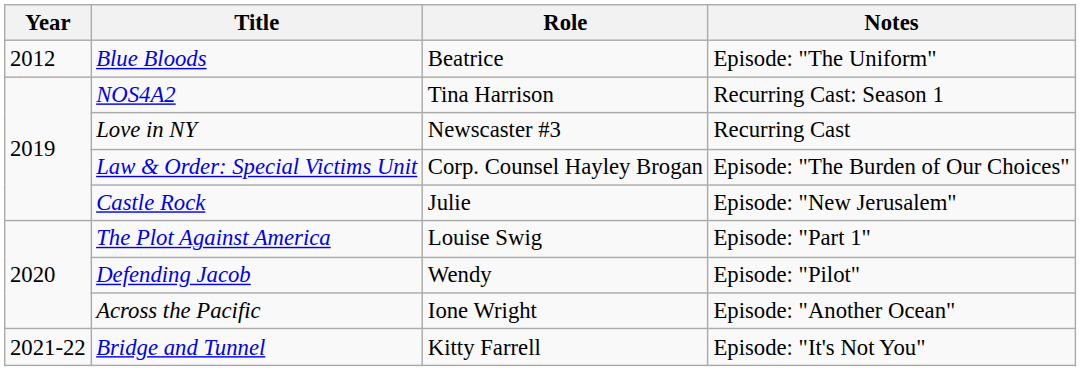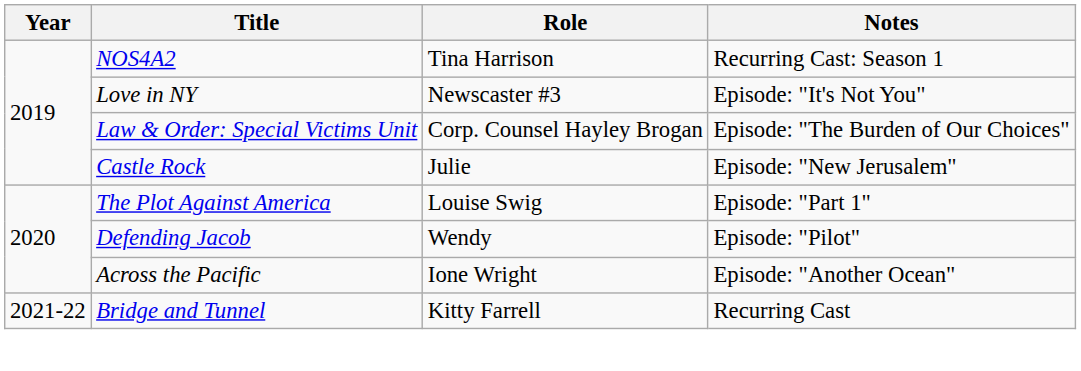 <table class="wikitable sortable">
 <tr>
 <th>Year</th>
 <th>Title</th>
 <th>Role</th>
 <th>Notes</th>
-</tr>
-<tr>
-<td>2012</td>
-<td><em><a href='#'>Blue Bloods</a></em></td>
-<td>Beatrice</td>
-<td>Episode: "The Uniform"</td>
 </tr>
 <tr>
 <td rowspan="4">2019</td>
 <td><em><a href='#'>NOS4A2</a></em></td>
 <td>Tina Harrison</td>
 <td>Recurring Cast: Season 1</td>
 </tr>
 <tr>
 <td><em>Love in NY</em></td>
 <td>Newscaster #3</td>
-<td>Recurring Cast</td>
+<td>Episode: "It's Not You"</td>
 </tr>
 <tr>
 <td><em><a href='#'>Law & Order: Special Victims Unit</a></em></td>
 <td>Corp. Counsel Hayley Brogan</td>
 <td>Episode: "The Burden of Our Choices"</td>
 </tr>
 <tr>
 <td><em><a href='#'>Castle Rock</a></em></td>
 <td>Julie</td>
 <td>Episode: "New Jerusalem"</td>
 </tr>
 <tr>
 <td rowspan="3">2020</td>
 <td><em><a href='#'>The Plot Against America</a></em></td>
 <td>Louise Swig</td>
 <td>Episode: "Part 1"</td>
 </tr>
 <tr>
 <td><em><a href='#'>Defending Jacob</a></em></td>
 <td>Wendy</td>
 <td>Episode: "Pilot"</td>
 </tr>
 <tr>
 <td><em>Across the Pacific</em></td>
 <td>Ione Wright</td>
 <td>Episode: "Another Ocean"</td>
 </tr>
 <tr>
 <td>2021-22</td>
 <td><em><a href='#'>Bridge and Tunnel</a></em></td>
 <td>Kitty Farrell</td>
-<td>Episode: "It's Not You"</td>
+<td>Recurring Cast</td>
 </tr>
 </table>
